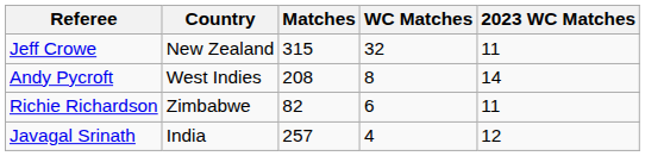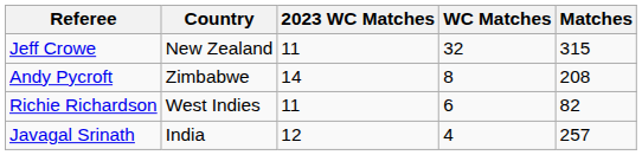 <table class="wikitable">
 <tr>
 <th>Referee</th>
 <th>Country</th>
+<th>2023 WC Matches</th>
+<th>WC Matches <br></th>
 <th>Matches <br></th>
-<th>WC Matches <br></th>
-<th>2023 WC Matches</th>
 </tr>
 <tr>
 <td><a href='#'>Jeff Crowe</a></td>
 <td>New Zealand</td>
+<td>11</td>
+<td>32</td>
 <td>315</td>
-<td>32</td>
-<td>11</td>
 </tr>
 <tr>
 <td><a href='#'>Andy Pycroft</a></td>
-<td>West Indies</td>
+<td>Zimbabwe</td>
+<td>14</td>
+<td>8</td>
 <td>208</td>
-<td>8</td>
-<td>14</td>
 </tr>
 <tr>
 <td><a href='#'>Richie Richardson</a></td>
-<td>Zimbabwe</td>
+<td>West Indies</td>
+<td>11</td>
+<td>6</td>
 <td>82</td>
-<td>6</td>
-<td>11</td>
 </tr>
 <tr>
 <td><a href='#'>Javagal Srinath</a></td>
 <td>India</td>
+<td>12</td>
+<td>4</td>
 <td>257</td>
-<td>4</td>
-<td>12</td>
 </tr>
 </table>
